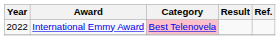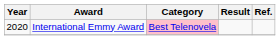 <table class="wikitable">
 <tr>
 <th>Year</th>
 <th>Award</th>
 <th>Category</th>
 <th>Result</th>
 <th>Ref.</th>
 </tr>
 <tr>
-<td>2022</td>
+<td>2020</td>
 <td><a href='#'>International Emmy Award</a></td>
 <td style="background: pink;"><a href='#'>Best Telenovela</a></td>
 <td></td>
 <td></td>
 </tr>
 <tr>
 </tr>
 </table>
